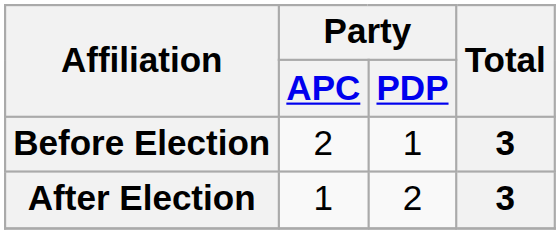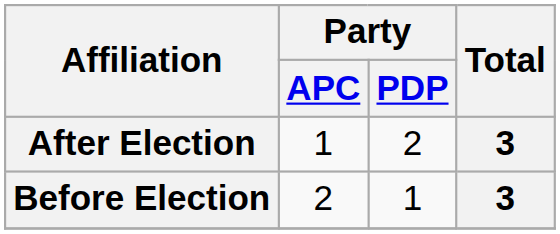 <table class="wikitable" style="text-align:center">
 <tr>
 <th rowspan="2">Affiliation</th>
 <th colspan="2">Party</th>
 <th rowspan="2">Total</th>
 </tr>
 <tr>
 <th><a href='#'>APC</a></th>
 <th><a href='#'>PDP</a></th>
 </tr>
 <tr>
+<th>After Election</th>
+<td>1</td>
+<td>2</td>
+<th>3</th>
+</tr>
+<tr>
 <th>Before Election</th>
 <td>2</td>
 <td>1</td>
 <th>3</th>
 </tr>
 <tr>
-<th>After Election</th>
-<td>1</td>
-<td>2</td>
-<th>3</th>
-</tr>
-<tr>
 </tr>
 </table>
